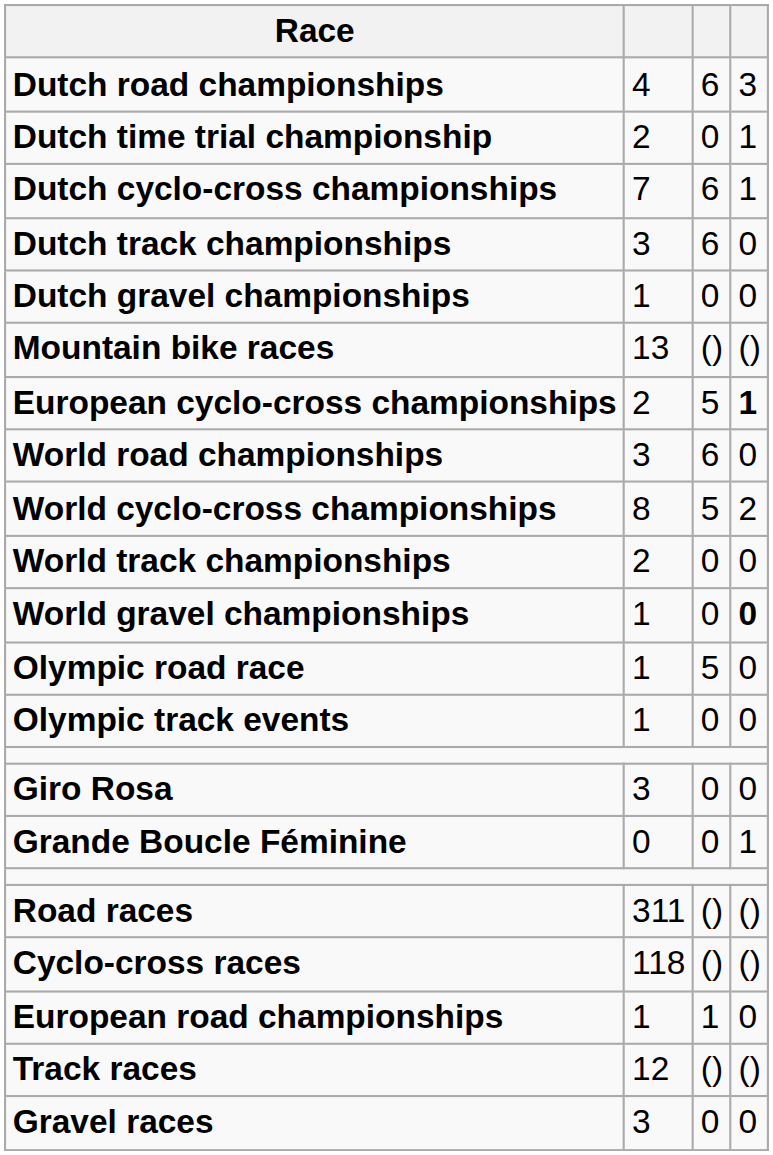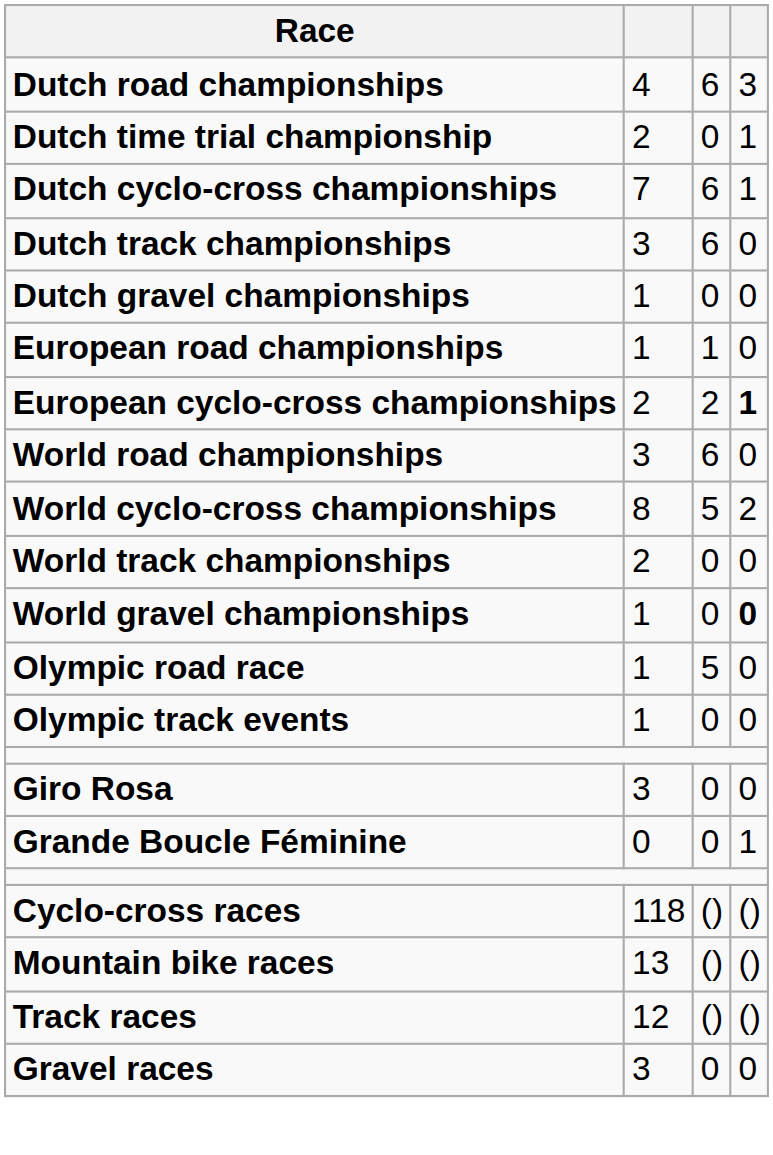 <table class="wikitable">
 <tr>
 <th>Race</th>
 <th></th>
 <th></th>
 <th></th>
 </tr>
 <tr>
 <td> <strong>Dutch road championships</strong></td>
 <td>4</td>
 <td>6</td>
 <td>3</td>
 </tr>
 <tr>
 <td> <strong>Dutch time trial championship</strong></td>
 <td>2</td>
 <td>0</td>
 <td>1</td>
 </tr>
 <tr>
 <td> <strong>Dutch cyclo-cross championships</strong></td>
 <td>7</td>
 <td>6</td>
 <td>1</td>
 </tr>
 <tr>
 <td> <strong>Dutch track championships</strong></td>
 <td>3</td>
 <td>6</td>
 <td>0</td>
 </tr>
 <tr>
 <td> <strong>Dutch gravel championships</strong></td>
 <td>1</td>
 <td>0</td>
 <td>0</td>
 </tr>
 <tr>
-<td><strong>Mountain bike races</strong></td>
-<td>13</td>
-<td>()</td>
-<td>()</td>
+<td> <strong>European road championships</strong></td>
+<td>1</td>
+<td>1</td>
+<td>0</td>
 </tr>
 <tr>
 <td> <strong>European cyclo-cross championships</strong></td>
 <td>2</td>
-<td>5</td>
+<td>2</td>
 <td><strong>1</strong></td>
 </tr>
 <tr>
 <td> <strong>World road championships</strong></td>
 <td>3</td>
 <td>6</td>
 <td>0</td>
 </tr>
 <tr>
 <td> <strong>World cyclo-cross championships</strong></td>
 <td>8</td>
 <td>5</td>
 <td>2</td>
 </tr>
 <tr>
 <td> <strong>World track championships</strong></td>
 <td>2</td>
 <td>0</td>
 <td>0</td>
 </tr>
 <tr>
 <td> <strong>World gravel championships</strong></td>
 <td>1</td>
 <td>0</td>
 <td><strong>0</strong></td>
 </tr>
 <tr>
 <td> <strong>Olympic road race</strong></td>
 <td>1</td>
 <td>5</td>
 <td>0</td>
 </tr>
 <tr>
 <td> <strong>Olympic track events</strong></td>
 <td>1</td>
 <td>0</td>
 <td>0</td>
 </tr>
 <tr>
 <td colspan="4"></td>
 </tr>
 <tr>
 <td> <strong>Giro Rosa</strong></td>
 <td>3</td>
 <td>0</td>
 <td>0</td>
 </tr>
 <tr>
 <td> <strong>Grande Boucle Féminine</strong></td>
 <td>0</td>
 <td>0</td>
 <td>1</td>
 </tr>
 <tr>
 <td colspan="4"></td>
 </tr>
 <tr>
-<td><strong>Road races</strong></td>
-<td>311</td>
-<td>()</td>
-<td>()</td>
-</tr>
-<tr>
 <td><strong>Cyclo-cross races</strong></td>
 <td>118</td>
 <td>()</td>
 <td>()</td>
 </tr>
 <tr>
-<td> <strong>European road championships</strong></td>
-<td>1</td>
-<td>1</td>
-<td>0</td>
+<td><strong>Mountain bike races</strong></td>
+<td>13</td>
+<td>()</td>
+<td>()</td>
 </tr>
 <tr>
 <td><strong>Track races</strong></td>
 <td>12</td>
 <td>()</td>
 <td>()</td>
 </tr>
 <tr>
 <td><strong>Gravel races</strong></td>
 <td>3</td>
 <td>0</td>
 <td>0</td>
 </tr>
 <tr>
 </tr>
 </table>
